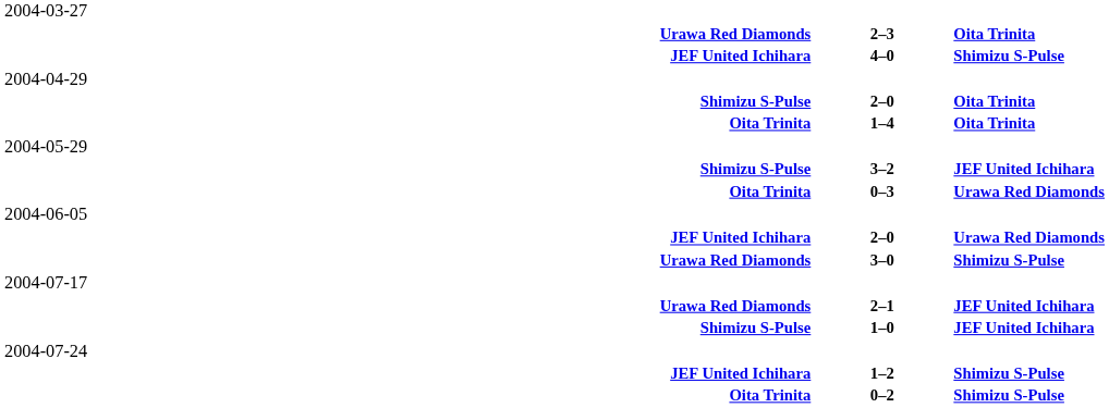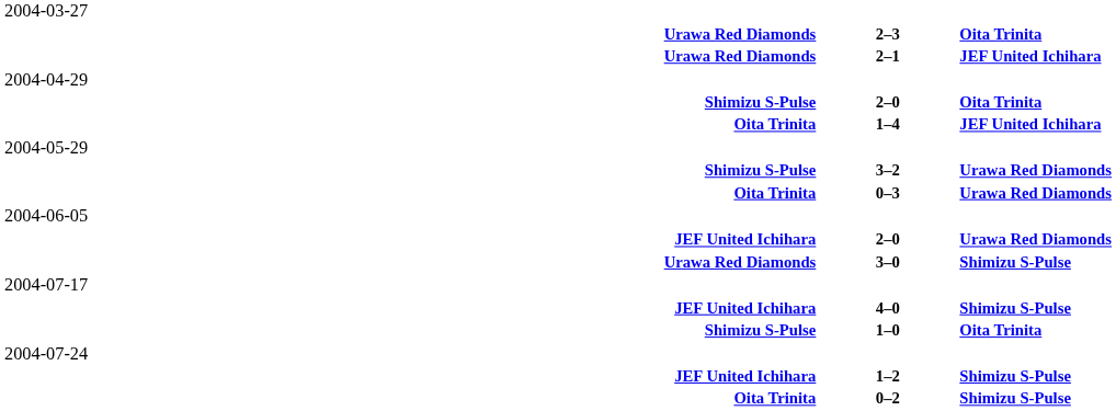 <table width=100% cellspacing=1>
 <tr>
 <th></th>
 <th></th>
 <th></th>
 </tr>
 <tr>
 <td>2004-03-27</td>
 </tr>
 <tr style=font-size:90%>
 <td align=right><strong><a href='#'>Urawa Red Diamonds</a></strong></td>
 <td align=center><strong>2–3</strong></td>
 <td><strong><a href='#'>Oita Trinita</a></strong></td>
 </tr>
 <tr style=font-size:90%>
-<td align=right><strong><a href='#'>JEF United Ichihara</a></strong></td>
-<td align=center><strong>4–0</strong></td>
-<td><strong><a href='#'>Shimizu S-Pulse</a></strong></td>
+<td align=right><strong><a href='#'>Urawa Red Diamonds</a></strong></td>
+<td align=center><strong>2–1</strong></td>
+<td><strong><a href='#'>JEF United Ichihara</a></strong></td>
 </tr>
 <tr>
 <td>2004-04-29</td>
 </tr>
 <tr style=font-size:90%>
 <td align=right><strong><a href='#'>Shimizu S-Pulse</a></strong></td>
 <td align=center><strong>2–0</strong></td>
 <td><strong><a href='#'>Oita Trinita</a></strong></td>
 </tr>
 <tr style=font-size:90%>
 <td align=right><strong><a href='#'>Oita Trinita</a></strong></td>
 <td align=center><strong>1–4</strong></td>
-<td><strong><a href='#'>Oita Trinita</a></strong></td>
+<td><strong><a href='#'>JEF United Ichihara</a></strong></td>
 </tr>
 <tr>
 <td>2004-05-29</td>
 </tr>
 <tr style=font-size:90%>
 <td align=right><strong><a href='#'>Shimizu S-Pulse</a></strong></td>
 <td align=center><strong>3–2</strong></td>
-<td><strong><a href='#'>JEF United Ichihara</a></strong></td>
+<td><strong><a href='#'>Urawa Red Diamonds</a></strong></td>
 </tr>
 <tr style=font-size:90%>
 <td align=right><strong><a href='#'>Oita Trinita</a></strong></td>
 <td align=center><strong>0–3</strong></td>
 <td><strong><a href='#'>Urawa Red Diamonds</a></strong></td>
 </tr>
 <tr>
 <td>2004-06-05</td>
 </tr>
 <tr style=font-size:90%>
 </tr>
 <tr style=font-size:90%>
 <td align=right><strong><a href='#'>JEF United Ichihara</a></strong></td>
 <td align=center><strong>2–0</strong></td>
 <td><strong><a href='#'>Urawa Red Diamonds</a></strong></td>
 </tr>
 <tr style=font-size:90%>
 <td align=right><strong><a href='#'>Urawa Red Diamonds</a></strong></td>
 <td align=center><strong>3–0</strong></td>
 <td><strong><a href='#'>Shimizu S-Pulse</a></strong></td>
 </tr>
 <tr>
 <td>2004-07-17</td>
 </tr>
 <tr style=font-size:90%>
-<td align=right><strong><a href='#'>Urawa Red Diamonds</a></strong></td>
-<td align=center><strong>2–1</strong></td>
-<td><strong><a href='#'>JEF United Ichihara</a></strong></td>
+<td align=right><strong><a href='#'>JEF United Ichihara</a></strong></td>
+<td align=center><strong>4–0</strong></td>
+<td><strong><a href='#'>Shimizu S-Pulse</a></strong></td>
 </tr>
 <tr style=font-size:90%>
 <td align=right><strong><a href='#'>Shimizu S-Pulse</a></strong></td>
 <td align=center><strong>1–0</strong></td>
-<td><strong><a href='#'>JEF United Ichihara</a></strong></td>
+<td><strong><a href='#'>Oita Trinita</a></strong></td>
 </tr>
 <tr>
 <td>2004-07-24</td>
 </tr>
 <tr style=font-size:90%>
 <td align=right><strong><a href='#'>JEF United Ichihara</a></strong></td>
 <td align=center><strong>1–2</strong></td>
 <td><strong><a href='#'>Shimizu S-Pulse</a></strong></td>
 </tr>
 <tr style=font-size:90%>
 <td align=right><strong><a href='#'>Oita Trinita</a></strong></td>
 <td align=center><strong>0–2</strong></td>
 <td><strong><a href='#'>Shimizu S-Pulse</a></strong></td>
 </tr>
 </table>
